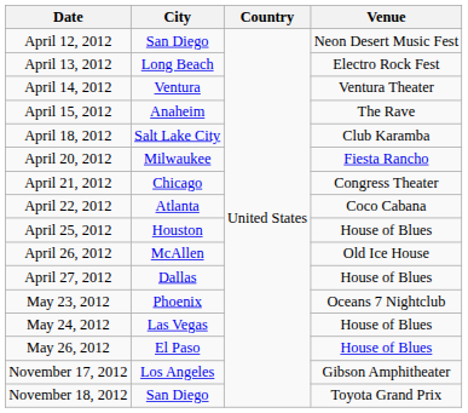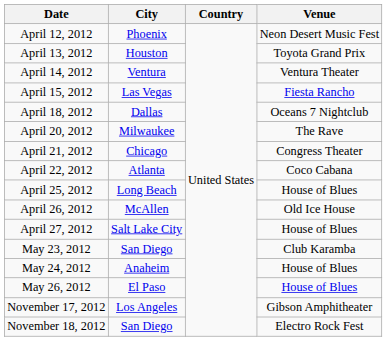 <table class="wikitable" style="text-align:center;">
 <tr>
 <th>Date</th>
 <th>City</th>
 <th>Country</th>
 <th>Venue</th>
 </tr>
 <tr>
 <td>April 12, 2012</td>
-<td><a href='#'>San Diego</a></td>
+<td><a href='#'>Phoenix</a></td>
 <td rowspan="16">United States</td>
 <td>Neon Desert Music Fest</td>
 </tr>
 <tr>
 <td>April 13, 2012</td>
-<td><a href='#'>Long Beach</a></td>
-<td>Electro Rock Fest</td>
+<td><a href='#'>Houston</a></td>
+<td>Toyota Grand Prix</td>
 </tr>
 <tr>
 <td>April 14, 2012</td>
 <td><a href='#'>Ventura</a></td>
 <td>Ventura Theater</td>
 </tr>
 <tr>
 <td>April 15, 2012</td>
-<td><a href='#'>Anaheim</a></td>
-<td>The Rave</td>
+<td><a href='#'>Las Vegas</a></td>
+<td><a href='#'>Fiesta Rancho</a></td>
 </tr>
 <tr>
 <td>April 18, 2012</td>
-<td><a href='#'>Salt Lake City</a></td>
-<td>Club Karamba</td>
+<td><a href='#'>Dallas</a></td>
+<td>Oceans 7 Nightclub</td>
 </tr>
 <tr>
 <td>April 20, 2012</td>
 <td><a href='#'>Milwaukee</a></td>
-<td><a href='#'>Fiesta Rancho</a></td>
+<td>The Rave</td>
 </tr>
 <tr>
 <td>April 21, 2012</td>
 <td><a href='#'>Chicago</a></td>
 <td>Congress Theater</td>
 </tr>
 <tr>
 <td>April 22, 2012</td>
 <td><a href='#'>Atlanta</a></td>
 <td>Coco Cabana</td>
 </tr>
 <tr>
 <td>April 25, 2012</td>
-<td><a href='#'>Houston</a></td>
+<td><a href='#'>Long Beach</a></td>
 <td>House of Blues</td>
 </tr>
 <tr>
 <td>April 26, 2012</td>
 <td><a href='#'>McAllen</a></td>
 <td>Old Ice House</td>
 </tr>
 <tr>
 <td>April 27, 2012</td>
-<td><a href='#'>Dallas</a></td>
+<td><a href='#'>Salt Lake City</a></td>
 <td>House of Blues</td>
 </tr>
 <tr>
 <td>May 23, 2012</td>
-<td><a href='#'>Phoenix</a></td>
-<td>Oceans 7 Nightclub</td>
+<td><a href='#'>San Diego</a></td>
+<td>Club Karamba</td>
 </tr>
 <tr>
 <td>May 24, 2012</td>
-<td><a href='#'>Las Vegas</a></td>
+<td><a href='#'>Anaheim</a></td>
 <td>House of Blues</td>
 </tr>
 <tr>
 <td>May 26, 2012</td>
 <td><a href='#'>El Paso</a></td>
 <td><a href='#'>House of Blues</a></td>
 </tr>
 <tr>
 <td>November 17, 2012</td>
 <td><a href='#'>Los Angeles</a></td>
 <td>Gibson Amphitheater</td>
 </tr>
 <tr>
 <td>November 18, 2012</td>
 <td><a href='#'>San Diego</a></td>
-<td>Toyota Grand Prix</td>
+<td>Electro Rock Fest</td>
 </tr>
 </table>
